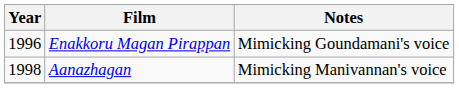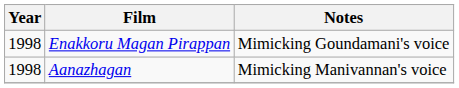 <table class="wikitable">
 <tr>
 <th>Year</th>
 <th>Film</th>
 <th>Notes</th>
 </tr>
 <tr>
-<td>1996</td>
+<td>1998</td>
 <td><em><a href='#'>Enakkoru Magan Pirappan</a></em></td>
 <td>Mimicking Goundamani's voice</td>
 </tr>
 <tr>
 <td>1998</td>
 <td><em><a href='#'>Aanazhagan</a></em></td>
 <td>Mimicking Manivannan's voice</td>
 </tr>
 <tr>
 </tr>
 </table>
